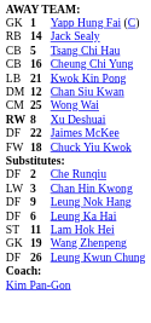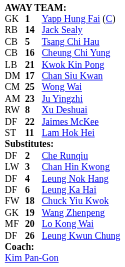 <table style="font-size: 90%" cellspacing="0" cellpadding="0" align=center>
 <tr>
 <td colspan="4"><strong>AWAY TEAM:</strong></td>
 </tr>
 <tr>
 <th width="30"></th>
 <th width="25"></th>
 </tr>
 <tr>
 <td>GK</td>
 <td><strong>1</strong></td>
 <td> <a href='#'>Yapp Hung Fai</a> (<a href='#'>C</a>)</td>
 </tr>
 <tr>
 <td>RB</td>
 <td><strong>14</strong></td>
 <td> <a href='#'>Jack Sealy</a></td>
 </tr>
 <tr>
 <td>CB</td>
 <td><strong>5</strong></td>
 <td> <a href='#'>Tsang Chi Hau</a></td>
 </tr>
 <tr>
 <td>CB</td>
 <td><strong>16</strong></td>
 <td> <a href='#'>Cheung Chi Yung</a></td>
 </tr>
 <tr>
 <td>LB</td>
 <td><strong>21</strong></td>
 <td> <a href='#'>Kwok Kin Pong</a></td>
 </tr>
 <tr>
 <td>DM</td>
-<td><strong>12</strong></td>
+<td><strong>17</strong></td>
 <td> <a href='#'>Chan Siu Kwan</a></td>
 </tr>
 <tr>
 <td>CM</td>
 <td><strong>25</strong></td>
 <td> <a href='#'>Wong Wai</a></td>
 </tr>
 <tr>
-<td><strong>RW</strong></td>
+<td>AM</td>
+<td><strong>23</strong></td>
+<td> <a href='#'>Ju Yingzhi</a></td>
+<td></td>
+<td></td>
+</tr>
+<tr>
+<td>RW</td>
 <td><strong>8</strong></td>
 <td> <a href='#'>Xu Deshuai</a></td>
 </tr>
 <tr>
 <td>DF</td>
 <td><strong>22</strong></td>
 <td> <a href='#'>Jaimes McKee</a></td>
 </tr>
 <tr>
-<td>FW</td>
-<td><strong>18</strong></td>
-<td> <a href='#'>Chuck Yiu Kwok</a></td>
+<td>ST</td>
+<td><strong>11</strong></td>
+<td> <a href='#'>Lam Hok Hei</a></td>
 <td></td>
 <td></td>
 </tr>
 <tr>
 <td colspan=4><strong>Substitutes:</strong></td>
 </tr>
 <tr>
 <td>DF</td>
 <td><strong>2</strong></td>
 <td> <a href='#'>Che Runqiu</a></td>
 </tr>
 <tr>
 <td>LW</td>
 <td><strong>3</strong></td>
 <td> <a href='#'>Chan Hin Kwong</a></td>
 </tr>
 <tr>
 <td>DF</td>
-<td><strong>9</strong></td>
+<td><strong>4</strong></td>
 <td> <a href='#'>Leung Nok Hang</a></td>
 </tr>
 <tr>
 <td>DF</td>
 <td><strong>6</strong></td>
 <td> <a href='#'>Leung Ka Hai</a></td>
 </tr>
 <tr>
-<td>ST</td>
-<td><strong>11</strong></td>
-<td> <a href='#'>Lam Hok Hei</a></td>
+<td>FW</td>
+<td><strong>18</strong></td>
+<td> <a href='#'>Chuck Yiu Kwok</a></td>
 <td></td>
 <td></td>
 </tr>
 <tr>
 <td>GK</td>
 <td><strong>19</strong></td>
 <td> <a href='#'>Wang Zhenpeng</a></td>
+</tr>
+<tr>
+<td>MF</td>
+<td><strong>20</strong></td>
+<td> <a href='#'>Lo Kong Wai</a></td>
+<td></td>
+<td></td>
 </tr>
 <tr>
 <td>DF</td>
 <td><strong>26</strong></td>
 <td> <a href='#'>Leung Kwun Chung</a></td>
 </tr>
 <tr>
 <td colspan=4><strong>Coach:</strong></td>
 </tr>
 <tr>
 <td colspan="4"> <a href='#'>Kim Pan-Gon</a></td>
 </tr>
 <tr>
 </tr>
 </table>
